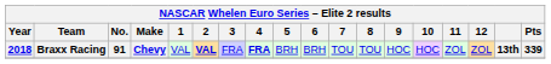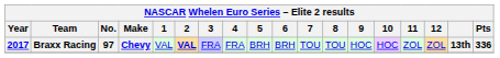 <table class="wikitable" style="text-align:center; font-size:75%">
 <tr>
 <th colspan=20><a href='#'>NASCAR</a> <a href='#'>Whelen Euro Series</a> – Elite 2 results</th>
 </tr>
 <tr>
 <th>Year</th>
 <th>Team</th>
 <th>No.</th>
 <th>Make</th>
 <th>1</th>
 <th>2</th>
 <th>3</th>
 <th>4</th>
 <th>5</th>
 <th>6</th>
 <th>7</th>
 <th>8</th>
 <th>9</th>
 <th>10</th>
 <th>11</th>
 <th>12</th>
 <th></th>
 <th>Pts</th>
 </tr>
 <tr>
-<th><a href='#'>2018</a></th>
+<th><a href='#'>2017</a></th>
 <th>Braxx Racing</th>
-<th>91</th>
+<th>97</th>
 <th><a href='#'>Chevy</a></th>
 <td style="background-color:#DFFFDF"><a href='#'>VAL</a><br></td>
 <td style="background-color:#FFDF9F"><strong><a href='#'>VAL</a><br></strong></td>
 <td style="background-color:#CFCFFF"><a href='#'>FRA</a><br></td>
-<td style="background-color:#DFFFDF"><strong><a href='#'>FRA</a><br></strong></td>
+<td style="background-color:#DFFFDF"><a href='#'>FRA</a><br></td>
 <td style="background-color:#DFFFDF"><a href='#'>BRH</a><br></td>
 <td style="background-color:#DFFFDF"><a href='#'>BRH</a><br></td>
 <td style="background-color:#DFFFDF"><a href='#'>TOU</a><br></td>
 <td style="background-color:#DFFFDF"><a href='#'>TOU</a><br></td>
 <td style="background-color:#DFFFDF"><a href='#'>HOC</a><br></td>
 <td style="background-color:#EFCFFF"><a href='#'>HOC</a><br></td>
 <td style="background-color:#DFFFDF"><a href='#'>ZOL</a><br></td>
 <td style="background-color:#FFDF9F"><a href='#'>ZOL</a><br></td>
 <th>13th</th>
-<th>339</th>
+<th>336</th>
 </tr>
 <tr>
 </tr>
 </table>
